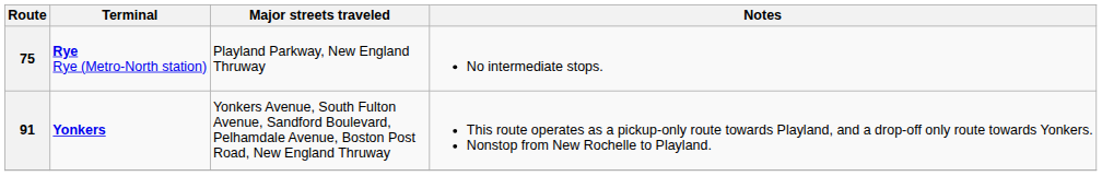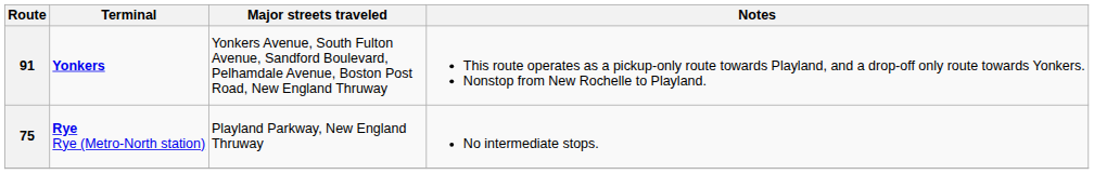 <table class=wikitable style="font-size: 100%;" |>
 <tr>
 <th>Route</th>
 <th>Terminal</th>
 <th width="250px">Major streets traveled</th>
 <th>Notes</th>
 </tr>
 <tr>
+<th>91<br></th>
+<td><strong><a href='#'>Yonkers</a></strong></td>
+<td>Yonkers Avenue, South Fulton Avenue, Sandford Boulevard, Pelhamdale Avenue, Boston Post Road, New England Thruway</td>
+<td><br><ul><li>This route operates as a pickup-only route towards Playland, and a drop-off only route towards Yonkers.</li><li>Nonstop from New Rochelle to Playland.</li></ul></td>
+</tr>
+<tr>
 <th>75<br></th>
 <td><strong><a href='#'>Rye</a></strong><br><a href='#'>Rye (Metro-North station)</a></td>
 <td>Playland Parkway, New England Thruway</td>
 <td><br><ul><li>No intermediate stops.</li></ul></td>
 </tr>
 <tr>
-<th>91<br></th>
-<td><strong><a href='#'>Yonkers</a></strong></td>
-<td>Yonkers Avenue, South Fulton Avenue, Sandford Boulevard, Pelhamdale Avenue, Boston Post Road, New England Thruway</td>
-<td><br><ul><li>This route operates as a pickup-only route towards Playland, and a drop-off only route towards Yonkers.</li><li>Nonstop from New Rochelle to Playland.</li></ul></td>
-</tr>
-<tr>
 </tr>
 </table>
